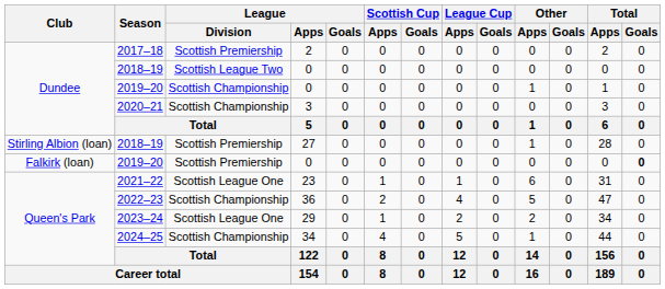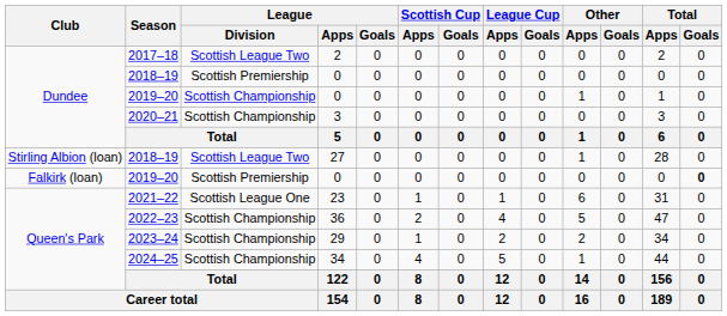 <table class=wikitable style="text-align: center">
 <tr>
 <th rowspan=2>Club</th>
 <th rowspan=2>Season</th>
 <th colspan=3>League</th>
 <th colspan=2><a href='#'>Scottish Cup</a></th>
 <th colspan=2><a href='#'>League Cup</a></th>
 <th colspan=2>Other</th>
 <th colspan=2>Total</th>
 </tr>
 <tr>
 <th>Division</th>
 <th>Apps</th>
 <th>Goals</th>
 <th>Apps</th>
 <th>Goals</th>
 <th>Apps</th>
 <th>Goals</th>
 <th>Apps</th>
 <th>Goals</th>
 <th>Apps</th>
 <th>Goals</th>
 </tr>
 <tr>
 <td rowspan="5"><a href='#'>Dundee</a></td>
 <td><a href='#'>2017–18</a></td>
-<td><a href='#'>Scottish Premiership</a></td>
+<td><a href='#'>Scottish League Two</a></td>
 <td>2</td>
 <td>0</td>
 <td>0</td>
 <td>0</td>
 <td>0</td>
 <td>0</td>
 <td>0</td>
 <td>0</td>
 <td>2</td>
 <td>0</td>
 </tr>
 <tr>
 <td><a href='#'>2018–19</a></td>
-<td><a href='#'>Scottish League Two</a></td>
+<td>Scottish Premiership</td>
 <td>0</td>
 <td>0</td>
 <td>0</td>
 <td>0</td>
 <td>0</td>
 <td>0</td>
 <td>0</td>
 <td>0</td>
 <td>0</td>
 <td>0</td>
 </tr>
 <tr>
 <td><a href='#'>2019–20</a></td>
 <td><a href='#'>Scottish Championship</a></td>
 <td>0</td>
 <td>0</td>
 <td>0</td>
 <td>0</td>
 <td>0</td>
 <td>0</td>
 <td>1</td>
 <td>0</td>
 <td>1</td>
 <td>0</td>
 </tr>
 <tr>
 <td><a href='#'>2020–21</a></td>
 <td>Scottish Championship</td>
 <td>3</td>
 <td>0</td>
 <td>0</td>
 <td>0</td>
 <td>0</td>
 <td>0</td>
 <td>0</td>
 <td>0</td>
 <td>3</td>
 <td>0</td>
 </tr>
 <tr>
 <th colspan="2">Total</th>
 <th>5</th>
 <th>0</th>
 <th>0</th>
 <th>0</th>
 <th>0</th>
 <th>0</th>
 <th>1</th>
 <th>0</th>
 <th>6</th>
 <th>0</th>
 </tr>
 <tr>
 <td><a href='#'>Stirling Albion</a> (loan)</td>
 <td><a href='#'>2018–19</a></td>
-<td>Scottish Premiership</td>
+<td><a href='#'>Scottish League Two</a></td>
 <td>27</td>
 <td>0</td>
 <td>0</td>
 <td>0</td>
 <td>0</td>
 <td>0</td>
 <td>1</td>
 <td>0</td>
 <td>28</td>
 <td>0</td>
 </tr>
 <tr>
 <td><a href='#'>Falkirk</a> (loan)</td>
 <td><a href='#'>2019–20</a></td>
 <td>Scottish Premiership</td>
 <td>0</td>
 <td>0</td>
 <td>0</td>
 <td>0</td>
 <td>0</td>
 <td>0</td>
 <td>0</td>
 <td>0</td>
 <td>0</td>
 <td><strong>0</strong></td>
 </tr>
 <tr>
 <td rowspan="5"><a href='#'>Queen's Park</a></td>
 <td><a href='#'>2021–22</a></td>
 <td>Scottish League One</td>
 <td>23</td>
 <td>0</td>
 <td>1</td>
 <td>0</td>
 <td>1</td>
 <td>0</td>
 <td>6</td>
 <td>0</td>
 <td>31</td>
 <td>0</td>
 </tr>
 <tr>
 <td><a href='#'>2022–23</a></td>
 <td>Scottish Championship</td>
 <td>36</td>
 <td>0</td>
 <td>2</td>
 <td>0</td>
 <td>4</td>
 <td>0</td>
 <td>5</td>
 <td>0</td>
 <td>47</td>
 <td>0</td>
 </tr>
 <tr>
 <td><a href='#'>2023–24</a></td>
-<td>Scottish League One</td>
+<td>Scottish Championship</td>
 <td>29</td>
 <td>0</td>
 <td>1</td>
 <td>0</td>
 <td>2</td>
 <td>0</td>
 <td>2</td>
 <td>0</td>
 <td>34</td>
 <td>0</td>
 </tr>
 <tr>
 <td><a href='#'>2024–25</a></td>
 <td>Scottish Championship</td>
 <td>34</td>
 <td>0</td>
 <td>4</td>
 <td>0</td>
 <td>5</td>
 <td>0</td>
 <td>1</td>
 <td>0</td>
 <td>44</td>
 <td>0</td>
 </tr>
 <tr>
 <th colspan="2">Total</th>
 <th>122</th>
 <th>0</th>
 <th>8</th>
 <th>0</th>
 <th>12</th>
 <th>0</th>
 <th>14</th>
 <th>0</th>
 <th>156</th>
 <th>0</th>
 </tr>
 <tr>
 <th colspan="3">Career total</th>
 <th>154</th>
 <th>0</th>
 <th>8</th>
 <th>0</th>
 <th>12</th>
 <th>0</th>
 <th>16</th>
 <th>0</th>
 <th>189</th>
 <th>0</th>
 </tr>
 </table>
